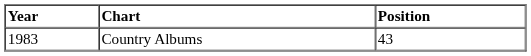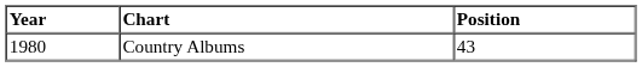 <table border=1 cellspacing=0 cellpadding=2 width="550px">
 <tr>
 <th align="left">Year</th>
 <th align="left">Chart</th>
 <th align="left">Position</th>
 </tr>
 <tr>
-<td align="left">1983</td>
+<td align="left">1980</td>
 <td align="left">Country Albums</td>
 <td align="left">43</td>
 </tr>
 <tr>
 </tr>
 </table>
